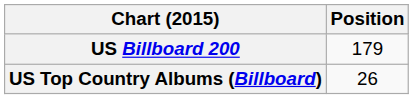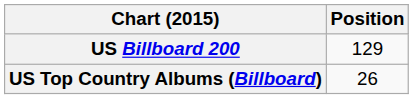 <table class="wikitable plainrowheaders" style="text-align:center">
 <tr>
 <th scope="col">Chart (2015)</th>
 <th scope="col">Position</th>
 </tr>
 <tr>
 <th scope="row">US <em><a href='#'>Billboard 200</a></em></th>
-<td>179</td>
+<td>129</td>
 </tr>
 <tr>
 <th scope="row">US Top Country Albums (<em><a href='#'>Billboard</a></em>)</th>
 <td>26</td>
 </tr>
 </table>
